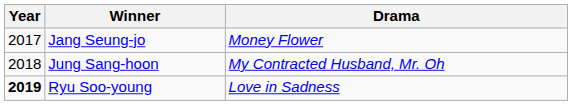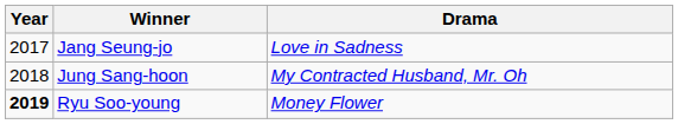 <table class="wikitable" style="width:600px">
 <tr>
 <th width=10>Year</th>
 <th>Winner</th>
 <th>Drama</th>
 </tr>
 <tr>
 <td>2017</td>
 <td><a href='#'>Jang Seung-jo</a></td>
-<td><em><a href='#'>Money Flower</a></em></td>
+<td><em><a href='#'>Love in Sadness</a></em></td>
 </tr>
 <tr>
 <td>2018</td>
 <td><a href='#'>Jung Sang-hoon</a></td>
 <td><em><a href='#'>My Contracted Husband, Mr. Oh</a></em></td>
 </tr>
 <tr>
 <td><strong>2019</strong></td>
 <td><a href='#'>Ryu Soo-young</a></td>
-<td><em><a href='#'>Love in Sadness</a></em></td>
+<td><em><a href='#'>Money Flower</a></em></td>
 </tr>
 </table>
